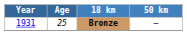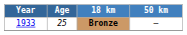 <table class="wikitable" style="font-size:95%; text-align:center; border:grey solid 1px; border-collapse:collapse; background:#ffffff;">
 <tr>
 <th style="background-color:#369; color:white; width:60px;"> Year </th>
 <th style="background-color:#369; color:white; width:40px;"> Age </th>
 <th style="background-color:#4180be; color:white; width:75px;"> 18 km </th>
 <th style="background-color:#4180be; color:white; width:75px;"> 50 km </th>
 </tr>
 <tr>
-<td><a href='#'>1931</a></td>
+<td><a href='#'>1933</a></td>
 <td><em>25</em></td>
 <td bgcolor="cc9966"><strong>Bronze</strong></td>
 <td>—</td>
 </tr>
 <tr>
 </tr>
 </table>
